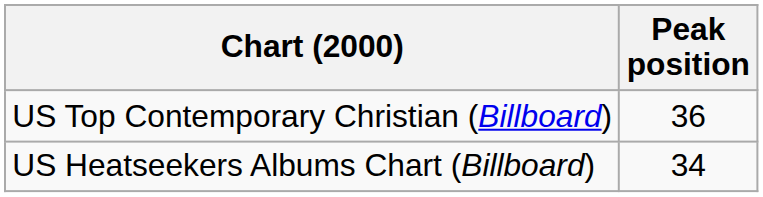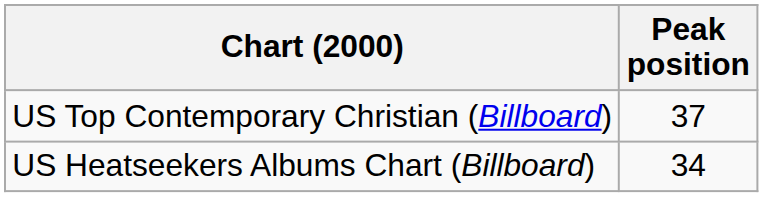 <table class="wikitable">
 <tr>
 <th>Chart (2000)</th>
 <th>Peak<br>position</th>
 </tr>
 <tr>
 <td>US Top Contemporary Christian (<em><a href='#'>Billboard</a></em>)</td>
-<td style="text-align:center;">36</td>
+<td style="text-align:center;">37</td>
 </tr>
 <tr>
 <td>US Heatseekers Albums Chart (<em>Billboard</em>)</td>
 <td style="text-align:center;">34</td>
 </tr>
 </table>
